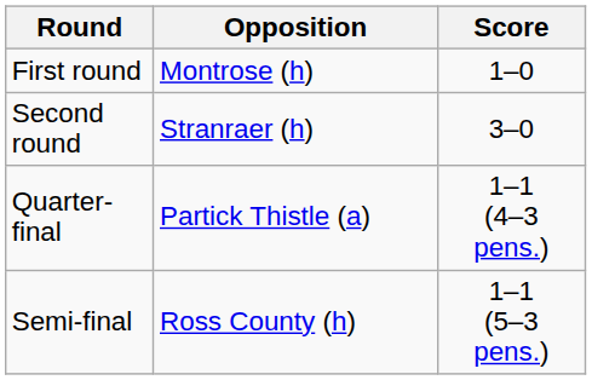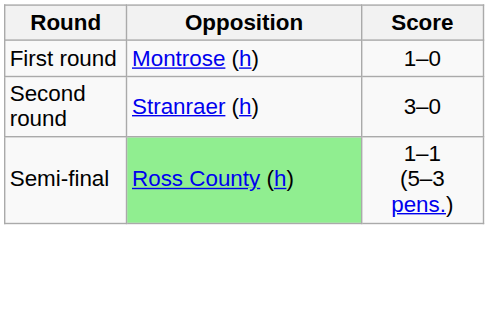 <table class="wikitable" style="text-align:left;margin-left:1em;float:right">
 <tr>
 <th width=80>Round</th>
 <th width=160>Opposition</th>
 <th width=80>Score</th>
 </tr>
 <tr>
 <td>First round</td>
 <td><a href='#'>Montrose</a> (<a href='#'>h</a>)</td>
 <td align=center>1–0</td>
 </tr>
 <tr>
 <td>Second round</td>
 <td><a href='#'>Stranraer</a> (<a href='#'>h</a>)</td>
 <td align=center>3–0</td>
 </tr>
 <tr>
-<td>Quarter-final</td>
-<td><a href='#'>Partick Thistle</a> (<a href='#'>a</a>)</td>
-<td align=center>1–1 <br>(4–3 <a href='#'>pens.</a>)</td>
-</tr>
-<tr>
 <td>Semi-final</td>
-<td><a href='#'>Ross County</a> (<a href='#'>h</a>)</td>
+<td style="background: lightgreen;"><a href='#'>Ross County</a> (<a href='#'>h</a>)</td>
 <td align=center>1–1 <br>(5–3 <a href='#'>pens.</a>)</td>
 </tr>
 </table>
